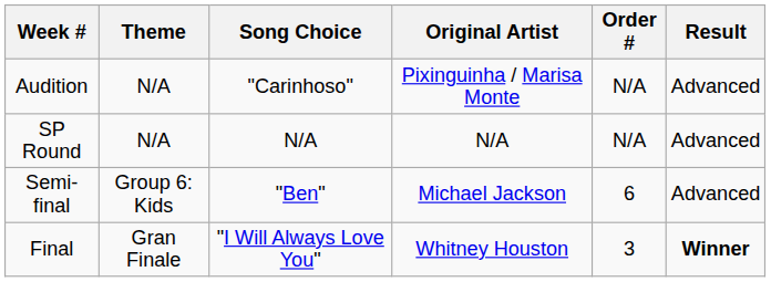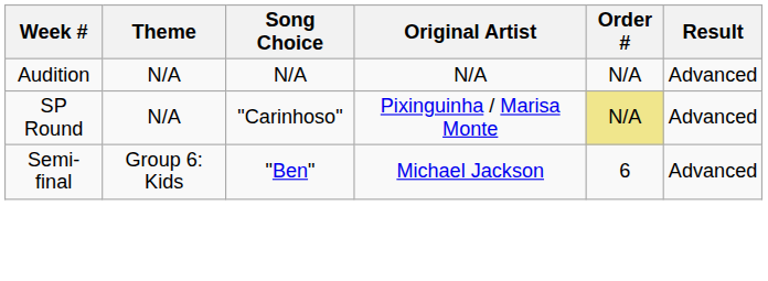 <table class="wikitable" style="text-align: center;">
 <tr>
 <th>Week #</th>
 <th>Theme</th>
 <th>Song Choice</th>
 <th>Original Artist</th>
 <th>Order #</th>
 <th>Result</th>
 </tr>
 <tr>
 <td>Audition</td>
 <td>N/A</td>
-<td>"Carinhoso"</td>
-<td><a href='#'>Pixinguinha</a> / <a href='#'>Marisa Monte</a></td>
+<td>N/A</td>
+<td>N/A</td>
 <td>N/A</td>
 <td>Advanced</td>
 </tr>
 <tr>
 <td>SP Round</td>
 <td>N/A</td>
-<td>N/A</td>
-<td>N/A</td>
-<td>N/A</td>
+<td>"Carinhoso"</td>
+<td><a href='#'>Pixinguinha</a> / <a href='#'>Marisa Monte</a></td>
+<td style="background: khaki;">N/A</td>
 <td>Advanced</td>
 </tr>
 <tr>
 <td>Semi-final</td>
 <td>Group 6: Kids</td>
 <td>"<a href='#'>Ben</a>"</td>
 <td><a href='#'>Michael Jackson</a></td>
 <td>6</td>
 <td>Advanced</td>
 </tr>
-<tr>
-<td>Final</td>
-<td>Gran Finale</td>
-<td>"<a href='#'>I Will Always Love You</a>"</td>
-<td><a href='#'>Whitney Houston</a></td>
-<td>3</td>
-<td><strong>Winner</strong></td>
-</tr>
 </table>
